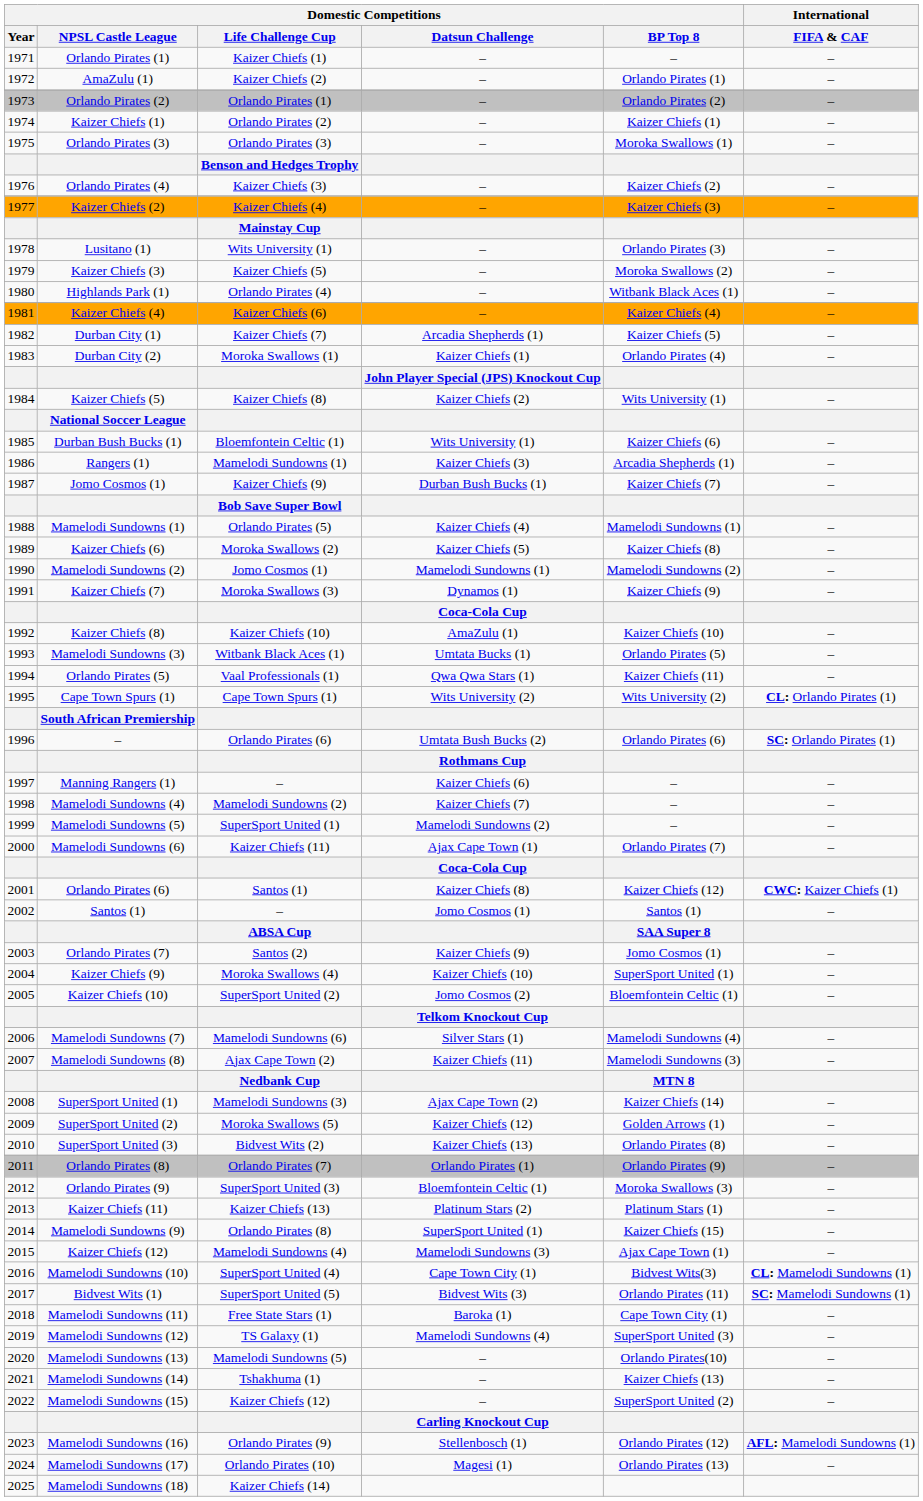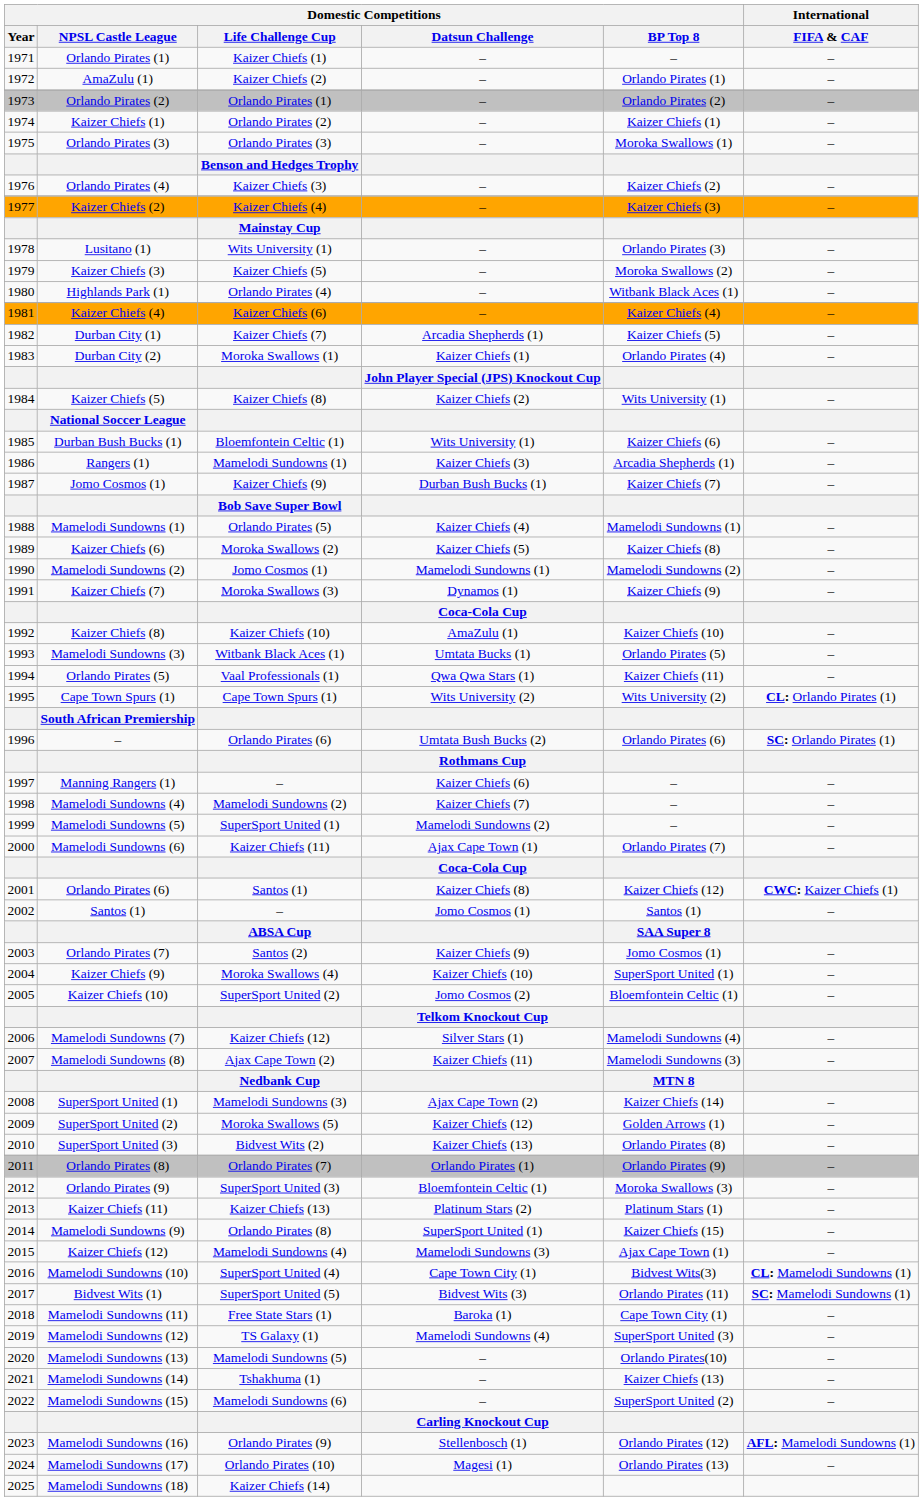 <table class="wikitable"style="text-align: center;">
 <tr>
 <th colspan=5>Domestic Competitions</th>
 <th>International</th>
 </tr>
 <tr>
 <th>Year</th>
 <th><a href='#'>NPSL Castle League</a></th>
 <th><a href='#'>Life Challenge Cup</a></th>
 <th><a href='#'>Datsun Challenge</a></th>
 <th><a href='#'>BP Top 8</a></th>
 <th><a href='#'>FIFA</a> & <a href='#'>CAF</a></th>
 </tr>
 <tr>
 <td>1971</td>
 <td><a href='#'>Orlando Pirates</a> (1)</td>
 <td><a href='#'>Kaizer Chiefs</a> (1)</td>
 <td>–</td>
 <td>–</td>
 <td>–</td>
 </tr>
 <tr>
 <td>1972</td>
 <td><a href='#'>AmaZulu</a> (1)</td>
 <td><a href='#'>Kaizer Chiefs</a> (2)</td>
 <td>–</td>
 <td><a href='#'>Orlando Pirates</a> (1)</td>
 <td>–</td>
 </tr>
 <tr>
 </tr>
 <tr style="background:Silver">
 <td>1973</td>
 <td><a href='#'>Orlando Pirates</a> (2)</td>
 <td><a href='#'>Orlando Pirates</a> (1)</td>
 <td>–</td>
 <td><a href='#'>Orlando Pirates</a> (2)</td>
 <td>–</td>
 </tr>
 <tr>
 <td>1974</td>
 <td><a href='#'>Kaizer Chiefs</a> (1)</td>
 <td><a href='#'>Orlando Pirates</a> (2)</td>
 <td>–</td>
 <td><a href='#'>Kaizer Chiefs</a> (1)</td>
 <td>–</td>
 </tr>
 <tr>
 <td>1975</td>
 <td><a href='#'>Orlando Pirates</a> (3)</td>
 <td><a href='#'>Orlando Pirates</a> (3)</td>
 <td>–</td>
 <td><a href='#'>Moroka Swallows</a> (1)</td>
 <td>–</td>
 </tr>
 <tr>
 <th></th>
 <th></th>
 <th><a href='#'>Benson and Hedges Trophy</a></th>
 <th></th>
 <th></th>
 <th></th>
 </tr>
 <tr>
 <td>1976</td>
 <td><a href='#'>Orlando Pirates</a> (4)</td>
 <td><a href='#'>Kaizer Chiefs</a> (3)</td>
 <td>–</td>
 <td><a href='#'>Kaizer Chiefs</a> (2)</td>
 <td>–</td>
 </tr>
 <tr>
 </tr>
 <tr style="background:orange">
 <td>1977</td>
 <td><a href='#'>Kaizer Chiefs</a> (2)</td>
 <td><a href='#'>Kaizer Chiefs</a> (4)</td>
 <td>–</td>
 <td><a href='#'>Kaizer Chiefs</a> (3)</td>
 <td>–</td>
 </tr>
 <tr>
 <th></th>
 <th></th>
 <th><a href='#'>Mainstay Cup</a></th>
 <th></th>
 <th></th>
 <th></th>
 </tr>
 <tr>
 <td>1978</td>
 <td><a href='#'>Lusitano</a> (1)</td>
 <td><a href='#'>Wits University</a> (1)</td>
 <td>–</td>
 <td><a href='#'>Orlando Pirates</a> (3)</td>
 <td>–</td>
 </tr>
 <tr>
 <td>1979</td>
 <td><a href='#'>Kaizer Chiefs</a> (3)</td>
 <td><a href='#'>Kaizer Chiefs</a> (5)</td>
 <td>–</td>
 <td><a href='#'>Moroka Swallows</a> (2)</td>
 <td>–</td>
 </tr>
 <tr>
 <td>1980</td>
 <td><a href='#'>Highlands Park</a> (1)</td>
 <td><a href='#'>Orlando Pirates</a> (4)</td>
 <td>–</td>
 <td><a href='#'>Witbank Black Aces</a> (1)</td>
 <td>–</td>
 </tr>
 <tr>
 </tr>
 <tr style="background:Orange">
 <td>1981</td>
 <td><a href='#'>Kaizer Chiefs</a> (4)</td>
 <td><a href='#'>Kaizer Chiefs</a> (6)</td>
 <td>–</td>
 <td><a href='#'>Kaizer Chiefs</a> (4)</td>
 <td>–</td>
 </tr>
 <tr>
 <td>1982</td>
 <td><a href='#'>Durban City</a> (1)</td>
 <td><a href='#'>Kaizer Chiefs</a> (7)</td>
 <td><a href='#'>Arcadia Shepherds</a> (1)</td>
 <td><a href='#'>Kaizer Chiefs</a> (5)</td>
 <td>–</td>
 </tr>
 <tr>
 <td>1983</td>
 <td><a href='#'>Durban City</a> (2)</td>
 <td><a href='#'>Moroka Swallows</a> (1)</td>
 <td><a href='#'>Kaizer Chiefs</a> (1)</td>
 <td><a href='#'>Orlando Pirates</a> (4)</td>
 <td>–</td>
 </tr>
 <tr>
 <th></th>
 <th></th>
 <th></th>
 <th><a href='#'>John Player Special (JPS) Knockout Cup</a></th>
 <th></th>
 <th></th>
 </tr>
 <tr>
 <td>1984</td>
 <td><a href='#'>Kaizer Chiefs</a> (5)</td>
 <td><a href='#'>Kaizer Chiefs</a> (8)</td>
 <td><a href='#'>Kaizer Chiefs</a> (2)</td>
 <td><a href='#'>Wits University</a> (1)</td>
 <td>–</td>
 </tr>
 <tr>
 <th></th>
 <th><a href='#'>National Soccer League</a></th>
 <th></th>
 <th></th>
 <th></th>
 <th></th>
 </tr>
 <tr>
 <td>1985</td>
 <td><a href='#'>Durban Bush Bucks</a> (1)</td>
 <td><a href='#'>Bloemfontein Celtic</a> (1)</td>
 <td><a href='#'>Wits University</a> (1)</td>
 <td><a href='#'>Kaizer Chiefs</a> (6)</td>
 <td>–</td>
 </tr>
 <tr>
 <td>1986</td>
 <td><a href='#'>Rangers</a> (1)</td>
 <td><a href='#'>Mamelodi Sundowns</a> (1)</td>
 <td><a href='#'>Kaizer Chiefs</a> (3)</td>
 <td><a href='#'>Arcadia Shepherds</a> (1)</td>
 <td>–</td>
 </tr>
 <tr>
 <td>1987</td>
 <td><a href='#'>Jomo Cosmos</a> (1)</td>
 <td><a href='#'>Kaizer Chiefs</a> (9)</td>
 <td><a href='#'>Durban Bush Bucks</a> (1)</td>
 <td><a href='#'>Kaizer Chiefs</a> (7)</td>
 <td>–</td>
 </tr>
 <tr>
 <th></th>
 <th></th>
 <th><a href='#'>Bob Save Super Bowl</a></th>
 <th></th>
 <th></th>
 <th></th>
 </tr>
 <tr>
 <td>1988</td>
 <td><a href='#'>Mamelodi Sundowns</a> (1)</td>
 <td><a href='#'>Orlando Pirates</a> (5)</td>
 <td><a href='#'>Kaizer Chiefs</a> (4)</td>
 <td><a href='#'>Mamelodi Sundowns</a> (1)</td>
 <td>–</td>
 </tr>
 <tr>
 <td>1989</td>
 <td><a href='#'>Kaizer Chiefs</a> (6)</td>
 <td><a href='#'>Moroka Swallows</a> (2)</td>
 <td><a href='#'>Kaizer Chiefs</a> (5)</td>
 <td><a href='#'>Kaizer Chiefs</a> (8)</td>
 <td>–</td>
 </tr>
 <tr>
 <td>1990</td>
 <td><a href='#'>Mamelodi Sundowns</a> (2)</td>
 <td><a href='#'>Jomo Cosmos</a> (1)</td>
 <td><a href='#'>Mamelodi Sundowns</a> (1)</td>
 <td><a href='#'>Mamelodi Sundowns</a> (2)</td>
 <td>–</td>
 </tr>
 <tr>
 <td>1991</td>
 <td><a href='#'>Kaizer Chiefs</a> (7)</td>
 <td><a href='#'>Moroka Swallows</a> (3)</td>
 <td><a href='#'>Dynamos</a> (1)</td>
 <td><a href='#'>Kaizer Chiefs</a> (9)</td>
 <td>–</td>
 </tr>
 <tr>
 <th></th>
 <th></th>
 <th></th>
 <th><a href='#'>Coca-Cola Cup</a></th>
 <th></th>
 <th></th>
 </tr>
 <tr>
 <td>1992</td>
 <td><a href='#'>Kaizer Chiefs</a> (8)</td>
 <td><a href='#'>Kaizer Chiefs</a> (10)</td>
 <td><a href='#'>AmaZulu</a> (1)</td>
 <td><a href='#'>Kaizer Chiefs</a> (10)</td>
 <td>–</td>
 </tr>
 <tr>
 <td>1993</td>
 <td><a href='#'>Mamelodi Sundowns</a> (3)</td>
 <td><a href='#'>Witbank Black Aces</a> (1)</td>
 <td><a href='#'>Umtata Bucks</a> (1)</td>
 <td><a href='#'>Orlando Pirates</a> (5)</td>
 <td>–</td>
 </tr>
 <tr>
 <td>1994</td>
 <td><a href='#'>Orlando Pirates</a> (5)</td>
 <td><a href='#'>Vaal Professionals</a> (1)</td>
 <td><a href='#'>Qwa Qwa Stars</a> (1)</td>
 <td><a href='#'>Kaizer Chiefs</a> (11)</td>
 <td>–</td>
 </tr>
 <tr>
 <td>1995</td>
 <td><a href='#'>Cape Town Spurs</a> (1)</td>
 <td><a href='#'>Cape Town Spurs</a> (1)</td>
 <td><a href='#'>Wits University</a> (2)</td>
 <td><a href='#'>Wits University</a> (2)</td>
 <td><strong><a href='#'>CL</a>:</strong> <a href='#'>Orlando Pirates</a> (1)</td>
 </tr>
 <tr>
 <th></th>
 <th><a href='#'>South African Premiership</a></th>
 <th></th>
 <th></th>
 <th></th>
 <th></th>
 </tr>
 <tr>
 <td>1996</td>
 <td>–</td>
 <td><a href='#'>Orlando Pirates</a> (6)</td>
 <td><a href='#'>Umtata Bush Bucks</a> (2)</td>
 <td><a href='#'>Orlando Pirates</a> (6)</td>
 <td><strong><a href='#'>SC</a>:</strong> <a href='#'>Orlando Pirates</a> (1)</td>
 </tr>
 <tr>
 <th></th>
 <th></th>
 <th></th>
 <th><a href='#'>Rothmans Cup</a></th>
 <th></th>
 <th></th>
 </tr>
 <tr>
 <td>1997</td>
 <td><a href='#'>Manning Rangers</a> (1)</td>
 <td>–</td>
 <td><a href='#'>Kaizer Chiefs</a> (6)</td>
 <td>–</td>
 <td>–</td>
 </tr>
 <tr>
 <td>1998</td>
 <td><a href='#'>Mamelodi Sundowns</a> (4)</td>
 <td><a href='#'>Mamelodi Sundowns</a> (2)</td>
 <td><a href='#'>Kaizer Chiefs</a> (7)</td>
 <td>–</td>
 <td>–</td>
 </tr>
 <tr>
 <td>1999</td>
 <td><a href='#'>Mamelodi Sundowns</a> (5)</td>
 <td><a href='#'>SuperSport United</a> (1)</td>
 <td><a href='#'>Mamelodi Sundowns</a> (2)</td>
 <td>–</td>
 <td>–</td>
 </tr>
 <tr>
 <td>2000</td>
 <td><a href='#'>Mamelodi Sundowns</a> (6)</td>
 <td><a href='#'>Kaizer Chiefs</a> (11)</td>
 <td><a href='#'>Ajax Cape Town</a> (1)</td>
 <td><a href='#'>Orlando Pirates</a> (7)</td>
 <td>–</td>
 </tr>
 <tr>
 <th></th>
 <th></th>
 <th></th>
 <th><a href='#'>Coca-Cola Cup</a></th>
 <th></th>
 <th></th>
 </tr>
 <tr>
 <td>2001</td>
 <td><a href='#'>Orlando Pirates</a> (6)</td>
 <td><a href='#'>Santos</a> (1)</td>
 <td><a href='#'>Kaizer Chiefs</a> (8)</td>
 <td><a href='#'>Kaizer Chiefs</a> (12)</td>
 <td><strong><a href='#'>CWC</a>:</strong> <a href='#'>Kaizer Chiefs</a> (1)</td>
 </tr>
 <tr>
 <td>2002</td>
 <td><a href='#'>Santos</a> (1)</td>
 <td>–</td>
 <td><a href='#'>Jomo Cosmos</a> (1)</td>
 <td><a href='#'>Santos</a> (1)</td>
 <td>–</td>
 </tr>
 <tr>
 <th></th>
 <th></th>
 <th><a href='#'>ABSA Cup</a></th>
 <th></th>
 <th><a href='#'>SAA Super 8</a></th>
 <th></th>
 </tr>
 <tr>
 <td>2003</td>
 <td><a href='#'>Orlando Pirates</a> (7)</td>
 <td><a href='#'>Santos</a> (2)</td>
 <td><a href='#'>Kaizer Chiefs</a> (9)</td>
 <td><a href='#'>Jomo Cosmos</a> (1)</td>
 <td>–</td>
 </tr>
 <tr>
 <td>2004</td>
 <td><a href='#'>Kaizer Chiefs</a> (9)</td>
 <td><a href='#'>Moroka Swallows</a> (4)</td>
 <td><a href='#'>Kaizer Chiefs</a> (10)</td>
 <td><a href='#'>SuperSport United</a> (1)</td>
 <td>–</td>
 </tr>
 <tr>
 <td>2005</td>
 <td><a href='#'>Kaizer Chiefs</a> (10)</td>
 <td><a href='#'>SuperSport United</a> (2)</td>
 <td><a href='#'>Jomo Cosmos</a> (2)</td>
 <td><a href='#'>Bloemfontein Celtic</a> (1)</td>
 <td>–</td>
 </tr>
 <tr>
 <th></th>
 <th></th>
 <th></th>
 <th><a href='#'>Telkom Knockout Cup</a></th>
 <th></th>
 <th></th>
 </tr>
 <tr>
 <td>2006</td>
 <td><a href='#'>Mamelodi Sundowns</a> (7)</td>
-<td><a href='#'>Mamelodi Sundowns</a> (6)</td>
+<td><a href='#'>Kaizer Chiefs</a> (12)</td>
 <td><a href='#'>Silver Stars</a> (1)</td>
 <td><a href='#'>Mamelodi Sundowns</a> (4)</td>
 <td>–</td>
 </tr>
 <tr>
 <td>2007</td>
 <td><a href='#'>Mamelodi Sundowns</a> (8)</td>
 <td><a href='#'>Ajax Cape Town</a> (2)</td>
 <td><a href='#'>Kaizer Chiefs</a> (11)</td>
 <td><a href='#'>Mamelodi Sundowns</a> (3)</td>
 <td>–</td>
 </tr>
 <tr>
 <th></th>
 <th></th>
 <th><a href='#'>Nedbank Cup</a></th>
 <th></th>
 <th><a href='#'>MTN 8</a></th>
 <th></th>
 </tr>
 <tr>
 <td>2008</td>
 <td><a href='#'>SuperSport United</a> (1)</td>
 <td><a href='#'>Mamelodi Sundowns</a> (3)</td>
 <td><a href='#'>Ajax Cape Town</a> (2)</td>
 <td><a href='#'>Kaizer Chiefs</a> (14)</td>
 <td>–</td>
 </tr>
 <tr>
 <td>2009</td>
 <td><a href='#'>SuperSport United</a> (2)</td>
 <td><a href='#'>Moroka Swallows</a> (5)</td>
 <td><a href='#'>Kaizer Chiefs</a> (12)</td>
 <td><a href='#'>Golden Arrows</a> (1)</td>
 <td>–</td>
 </tr>
 <tr>
 <td>2010</td>
 <td><a href='#'>SuperSport United</a> (3)</td>
 <td><a href='#'>Bidvest Wits</a> (2)</td>
 <td><a href='#'>Kaizer Chiefs</a> (13)</td>
 <td><a href='#'>Orlando Pirates</a> (8)</td>
 <td>–</td>
 </tr>
 <tr>
 </tr>
 <tr style="background:Silver">
 <td>2011</td>
 <td><a href='#'>Orlando Pirates</a> (8)</td>
 <td><a href='#'>Orlando Pirates</a> (7)</td>
 <td><a href='#'>Orlando Pirates</a> (1)</td>
 <td><a href='#'>Orlando Pirates</a> (9)</td>
 <td>–</td>
 </tr>
 <tr>
 <td>2012</td>
 <td><a href='#'>Orlando Pirates</a> (9)</td>
 <td><a href='#'>SuperSport United</a> (3)</td>
 <td><a href='#'>Bloemfontein Celtic</a> (1)</td>
 <td><a href='#'>Moroka Swallows</a> (3)</td>
 <td>–</td>
 </tr>
 <tr>
 <td>2013</td>
 <td><a href='#'>Kaizer Chiefs</a> (11)</td>
 <td><a href='#'>Kaizer Chiefs</a> (13)</td>
 <td><a href='#'>Platinum Stars</a> (2)</td>
 <td><a href='#'>Platinum Stars</a> (1)</td>
 <td>–</td>
 </tr>
 <tr>
 <td>2014</td>
 <td><a href='#'>Mamelodi Sundowns</a> (9)</td>
 <td><a href='#'>Orlando Pirates</a> (8)</td>
 <td><a href='#'>SuperSport United</a> (1)</td>
 <td><a href='#'>Kaizer Chiefs</a> (15)</td>
 <td>–</td>
 </tr>
 <tr>
 <td>2015</td>
 <td><a href='#'>Kaizer Chiefs</a> (12)</td>
 <td><a href='#'>Mamelodi Sundowns</a> (4)</td>
 <td><a href='#'>Mamelodi Sundowns</a> (3)</td>
 <td><a href='#'>Ajax Cape Town</a> (1)</td>
 <td>–</td>
 </tr>
 <tr>
 <td>2016</td>
 <td><a href='#'>Mamelodi Sundowns</a> (10)</td>
 <td><a href='#'>SuperSport United</a> (4)</td>
 <td><a href='#'>Cape Town City</a> (1)</td>
 <td><a href='#'>Bidvest Wits</a>(3)</td>
 <td><strong><a href='#'>CL</a>:</strong> <a href='#'>Mamelodi Sundowns</a> (1)</td>
 </tr>
 <tr>
 <td>2017</td>
 <td><a href='#'>Bidvest Wits</a> (1)</td>
 <td><a href='#'>SuperSport United</a> (5)</td>
 <td><a href='#'>Bidvest Wits</a> (3)</td>
 <td><a href='#'>Orlando Pirates</a> (11)</td>
 <td><strong><a href='#'>SC</a>:</strong> <a href='#'>Mamelodi Sundowns</a> (1)</td>
 </tr>
 <tr>
 <td>2018</td>
 <td><a href='#'>Mamelodi Sundowns</a> (11)</td>
 <td><a href='#'>Free State Stars</a> (1)</td>
 <td><a href='#'>Baroka</a> (1)</td>
 <td><a href='#'>Cape Town City</a> (1)</td>
 <td>–</td>
 </tr>
 <tr>
 <td>2019</td>
 <td><a href='#'>Mamelodi Sundowns</a> (12)</td>
 <td><a href='#'>TS Galaxy</a> (1)</td>
 <td><a href='#'>Mamelodi Sundowns</a> (4)</td>
 <td><a href='#'>SuperSport United</a> (3)</td>
 <td>–</td>
 </tr>
 <tr>
 <td>2020</td>
 <td><a href='#'>Mamelodi Sundowns</a> (13)</td>
 <td><a href='#'>Mamelodi Sundowns</a> (5)</td>
 <td>–</td>
 <td><a href='#'>Orlando Pirates</a>(10)</td>
 <td>–</td>
 </tr>
 <tr>
 <td>2021</td>
 <td><a href='#'>Mamelodi Sundowns</a> (14)</td>
 <td><a href='#'>Tshakhuma</a> (1)</td>
 <td>–</td>
 <td><a href='#'>Kaizer Chiefs</a> (13)</td>
 <td>–</td>
 </tr>
 <tr>
 <td>2022</td>
 <td><a href='#'>Mamelodi Sundowns</a> (15)</td>
-<td><a href='#'>Kaizer Chiefs</a> (12)</td>
+<td><a href='#'>Mamelodi Sundowns</a> (6)</td>
 <td>–</td>
 <td><a href='#'>SuperSport United</a> (2)</td>
 <td>–</td>
 </tr>
 <tr>
 <th></th>
 <th></th>
 <th></th>
 <th><a href='#'>Carling Knockout Cup</a></th>
 <th></th>
 <th></th>
 </tr>
 <tr>
 <td>2023</td>
 <td><a href='#'>Mamelodi Sundowns</a> (16)</td>
 <td><a href='#'>Orlando Pirates</a> (9)</td>
 <td><a href='#'>Stellenbosch</a> (1)</td>
 <td><a href='#'>Orlando Pirates</a> (12)</td>
 <td><strong><a href='#'>AFL</a>:</strong> <a href='#'>Mamelodi Sundowns</a> (1)</td>
 </tr>
 <tr>
 <td>2024</td>
 <td><a href='#'>Mamelodi Sundowns</a> (17)</td>
 <td><a href='#'>Orlando Pirates</a> (10)</td>
 <td><a href='#'>Magesi</a> (1)</td>
 <td><a href='#'>Orlando Pirates</a> (13)</td>
 <td>–</td>
 </tr>
 <tr>
 <td>2025</td>
 <td><a href='#'>Mamelodi Sundowns</a> (18)</td>
 <td><a href='#'>Kaizer Chiefs</a> (14)</td>
 <td></td>
 <td></td>
 <td></td>
 </tr>
 </table>
